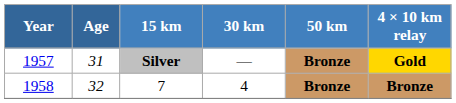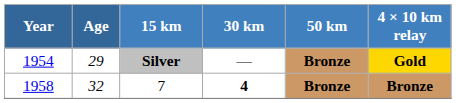 <table class="wikitable" style="font-size:95%; text-align:center; border:grey solid 1px; border-collapse:collapse; background:#ffffff;">
 <tr>
 <th style="background-color:#369; color:white; width:60px;"> Year </th>
 <th style="background-color:#369; color:white; width:40px;"> Age </th>
 <th style="background-color:#4180be; color:white; width:75px;"> 15 km </th>
 <th style="background-color:#4180be; color:white; width:75px;"> 30 km </th>
 <th style="background-color:#4180be; color:white; width:75px;"> 50 km </th>
 <th style="background-color:#4180be; color:white; width:75px;"> 4 × 10 km <br> relay </th>
 </tr>
 <tr>
-<td><a href='#'>1957</a></td>
-<td><em>31</em></td>
+<td><a href='#'>1954</a></td>
+<td><em>29</em></td>
 <td style="background:silver;"><strong>Silver</strong></td>
 <td>—</td>
 <td bgcolor="cc9966"><strong>Bronze</strong></td>
 <td style="background:gold;"><strong>Gold</strong></td>
 </tr>
 <tr>
 <td><a href='#'>1958</a></td>
 <td><em>32</em></td>
 <td>7</td>
-<td>4</td>
+<td><strong>4</strong></td>
 <td bgcolor="cc9966"><strong>Bronze</strong></td>
 <td bgcolor="cc9966"><strong>Bronze</strong></td>
 </tr>
 <tr>
 </tr>
 </table>
